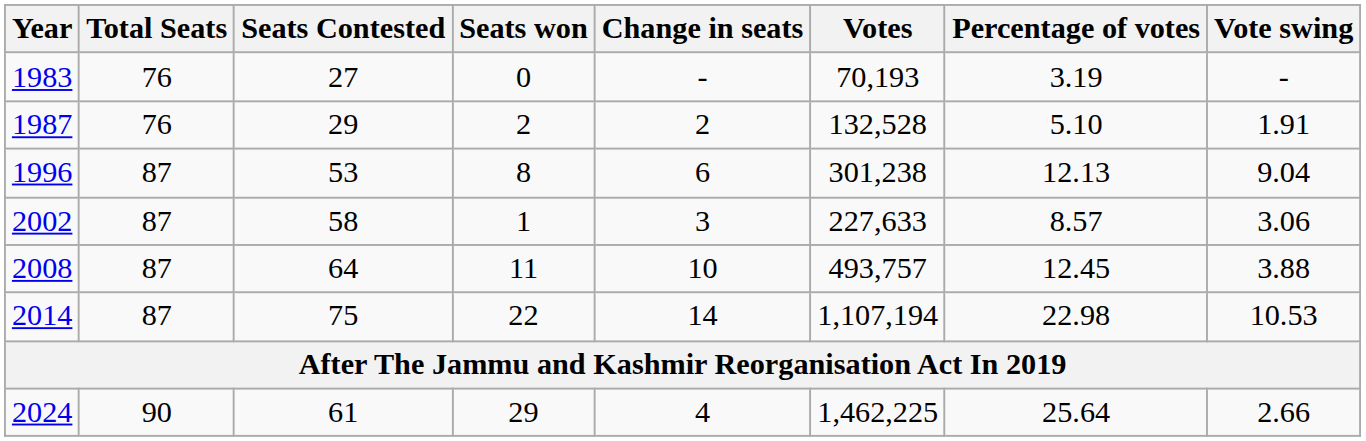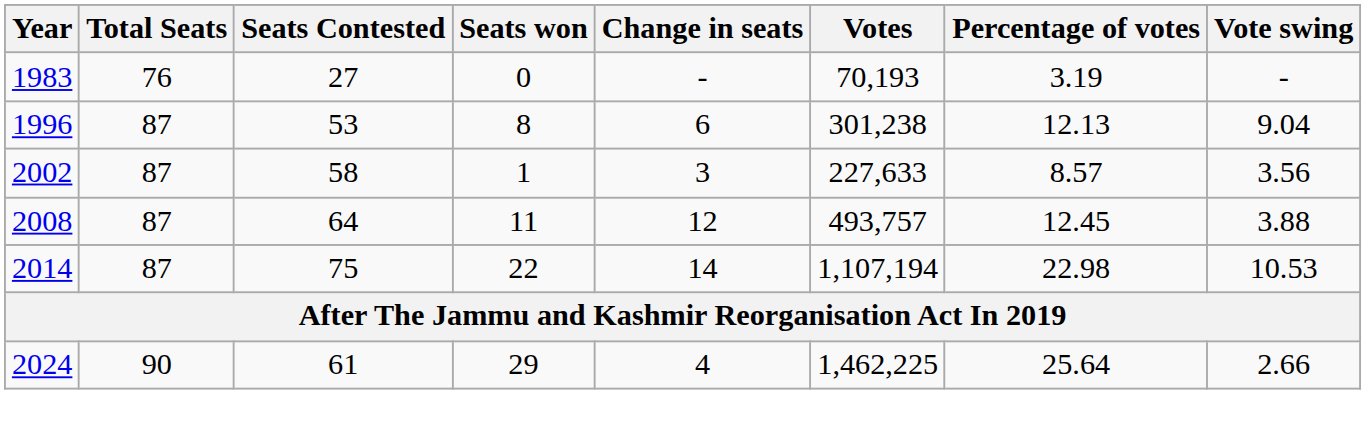 <table class="wikitable sortable" style="text-align:center">
 <tr>
 <th>Year</th>
 <th>Total Seats</th>
 <th>Seats Contested</th>
 <th>Seats won</th>
 <th>Change in seats</th>
 <th>Votes</th>
 <th>Percentage of votes</th>
 <th>Vote swing</th>
 </tr>
 <tr>
 <td><a href='#'>1983</a></td>
 <td>76</td>
 <td>27</td>
 <td>0</td>
 <td>-</td>
 <td>70,193</td>
 <td>3.19</td>
 <td>-</td>
 </tr>
 <tr>
-<td><a href='#'>1987</a></td>
-<td>76</td>
-<td>29</td>
-<td>2</td>
-<td>2</td>
-<td>132,528</td>
-<td>5.10</td>
-<td>1.91</td>
-</tr>
-<tr>
 <td><a href='#'>1996</a></td>
 <td>87</td>
 <td>53</td>
 <td>8</td>
 <td>6</td>
 <td>301,238</td>
 <td>12.13</td>
 <td>9.04</td>
 </tr>
 <tr>
 <td><a href='#'>2002</a></td>
 <td>87</td>
 <td>58</td>
 <td>1</td>
 <td>3</td>
 <td>227,633</td>
 <td>8.57</td>
-<td>3.06</td>
+<td>3.56</td>
 </tr>
 <tr>
 <td><a href='#'>2008</a></td>
 <td>87</td>
 <td>64</td>
 <td>11</td>
-<td>10</td>
+<td>12</td>
 <td>493,757</td>
 <td>12.45</td>
 <td>3.88</td>
 </tr>
 <tr>
 <td><a href='#'>2014</a></td>
 <td>87</td>
 <td>75</td>
 <td>22</td>
 <td>14</td>
 <td>1,107,194</td>
 <td>22.98</td>
 <td>10.53</td>
 </tr>
 <tr>
 <th colspan=8>After The Jammu and Kashmir Reorganisation Act In 2019</th>
 </tr>
 <tr>
 <td><a href='#'>2024</a></td>
 <td>90</td>
 <td>61</td>
 <td>29</td>
 <td>4</td>
 <td>1,462,225</td>
 <td>25.64</td>
 <td>2.66</td>
 </tr>
 </table>
